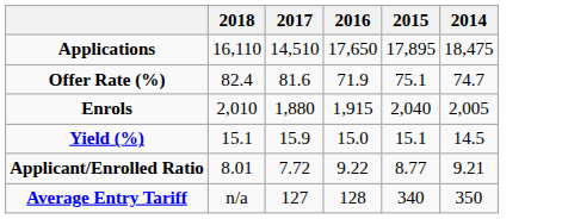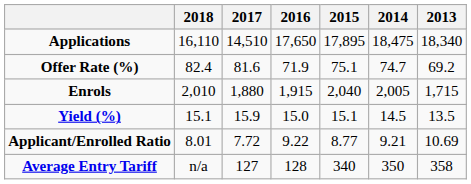 <table class="wikitable floatright" style="font-size:85%; text-align:center;">
 <tr>
 <th></th>
 <th>2018</th>
 <th>2017</th>
 <th>2016</th>
 <th>2015</th>
 <th>2014</th>
+<th>2013</th>
 </tr>
 <tr>
 <td><strong>Applications</strong></td>
 <td>16,110</td>
 <td>14,510</td>
 <td>17,650</td>
 <td>17,895</td>
 <td>18,475</td>
+<td>18,340</td>
 </tr>
 <tr>
 <td><strong>Offer Rate (%)</strong></td>
 <td>82.4</td>
 <td>81.6</td>
 <td>71.9</td>
 <td>75.1</td>
 <td>74.7</td>
+<td>69.2</td>
 </tr>
 <tr>
 <td><strong>Enrols</strong></td>
 <td>2,010</td>
 <td>1,880</td>
 <td>1,915</td>
 <td>2,040</td>
 <td>2,005</td>
+<td>1,715</td>
 </tr>
 <tr>
 <td><a href='#'><strong>Yield (%)</strong></a></td>
 <td>15.1</td>
 <td>15.9</td>
 <td>15.0</td>
 <td>15.1</td>
 <td>14.5</td>
+<td>13.5</td>
 </tr>
 <tr>
 <td><strong>Applicant/Enrolled Ratio</strong></td>
 <td>8.01</td>
 <td>7.72</td>
 <td>9.22</td>
 <td>8.77</td>
 <td>9.21</td>
+<td>10.69</td>
 </tr>
 <tr>
 <td><strong><a href='#'>Average Entry Tariff</a></strong></td>
 <td>n/a</td>
 <td>127</td>
 <td>128</td>
 <td>340</td>
 <td>350</td>
+<td>358</td>
 </tr>
 </table>
